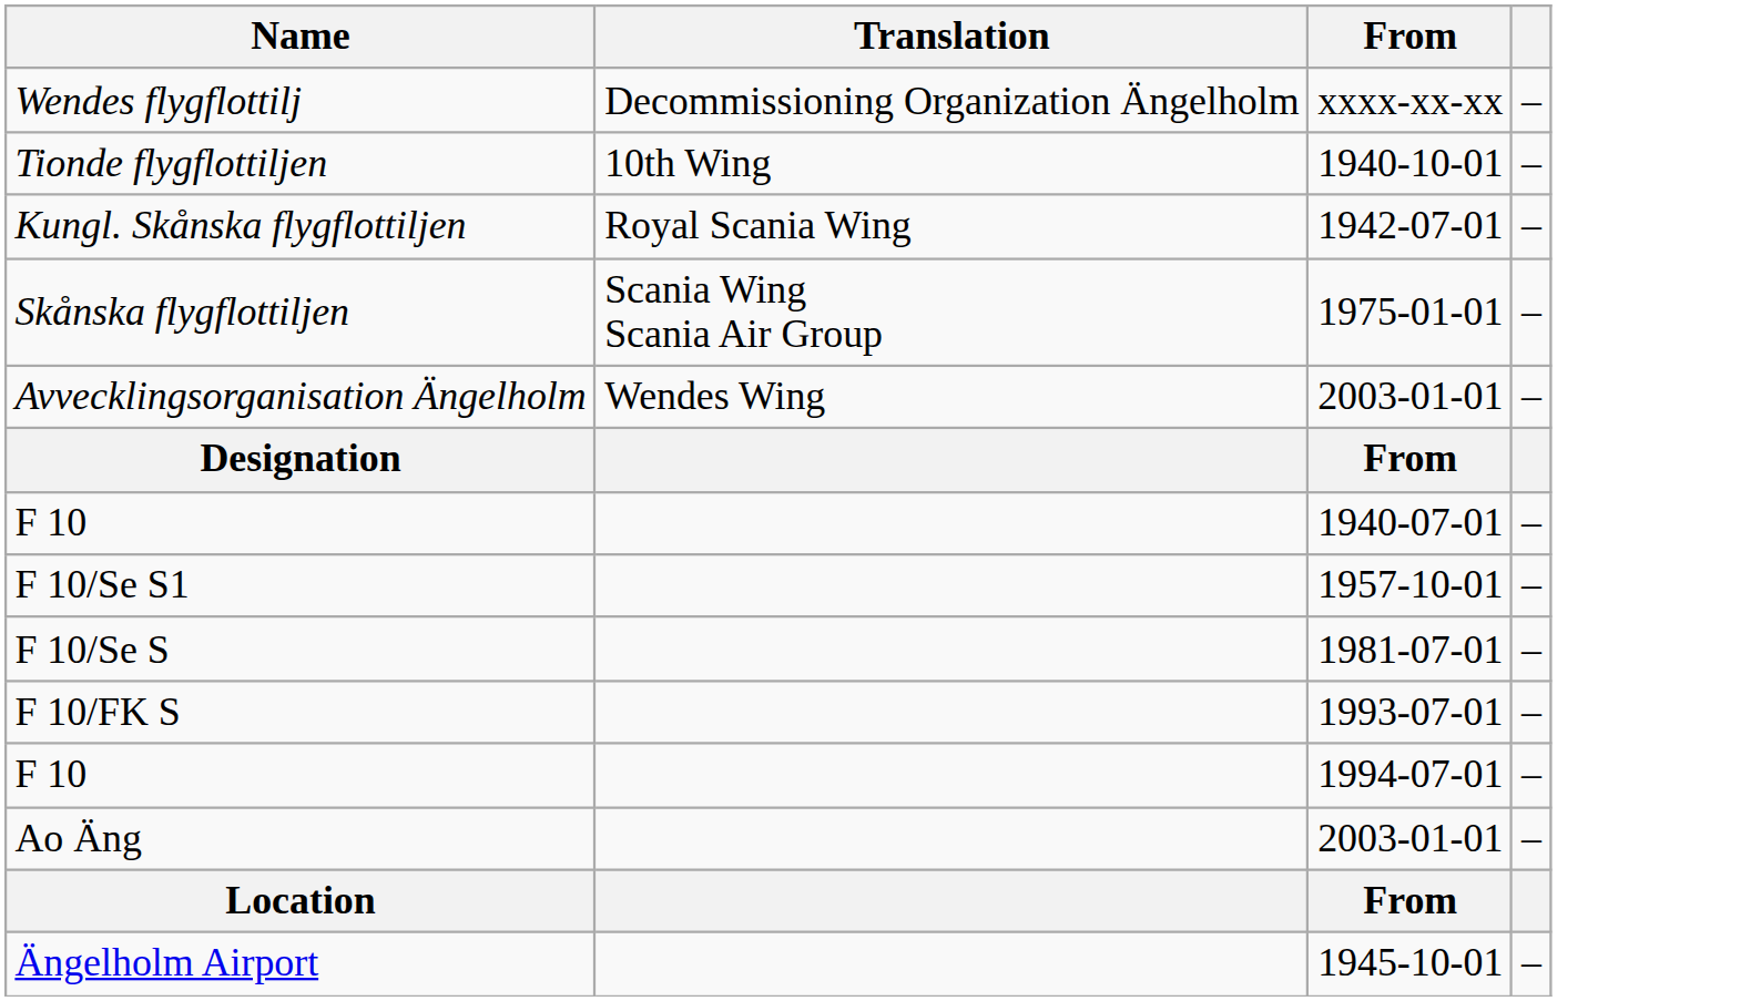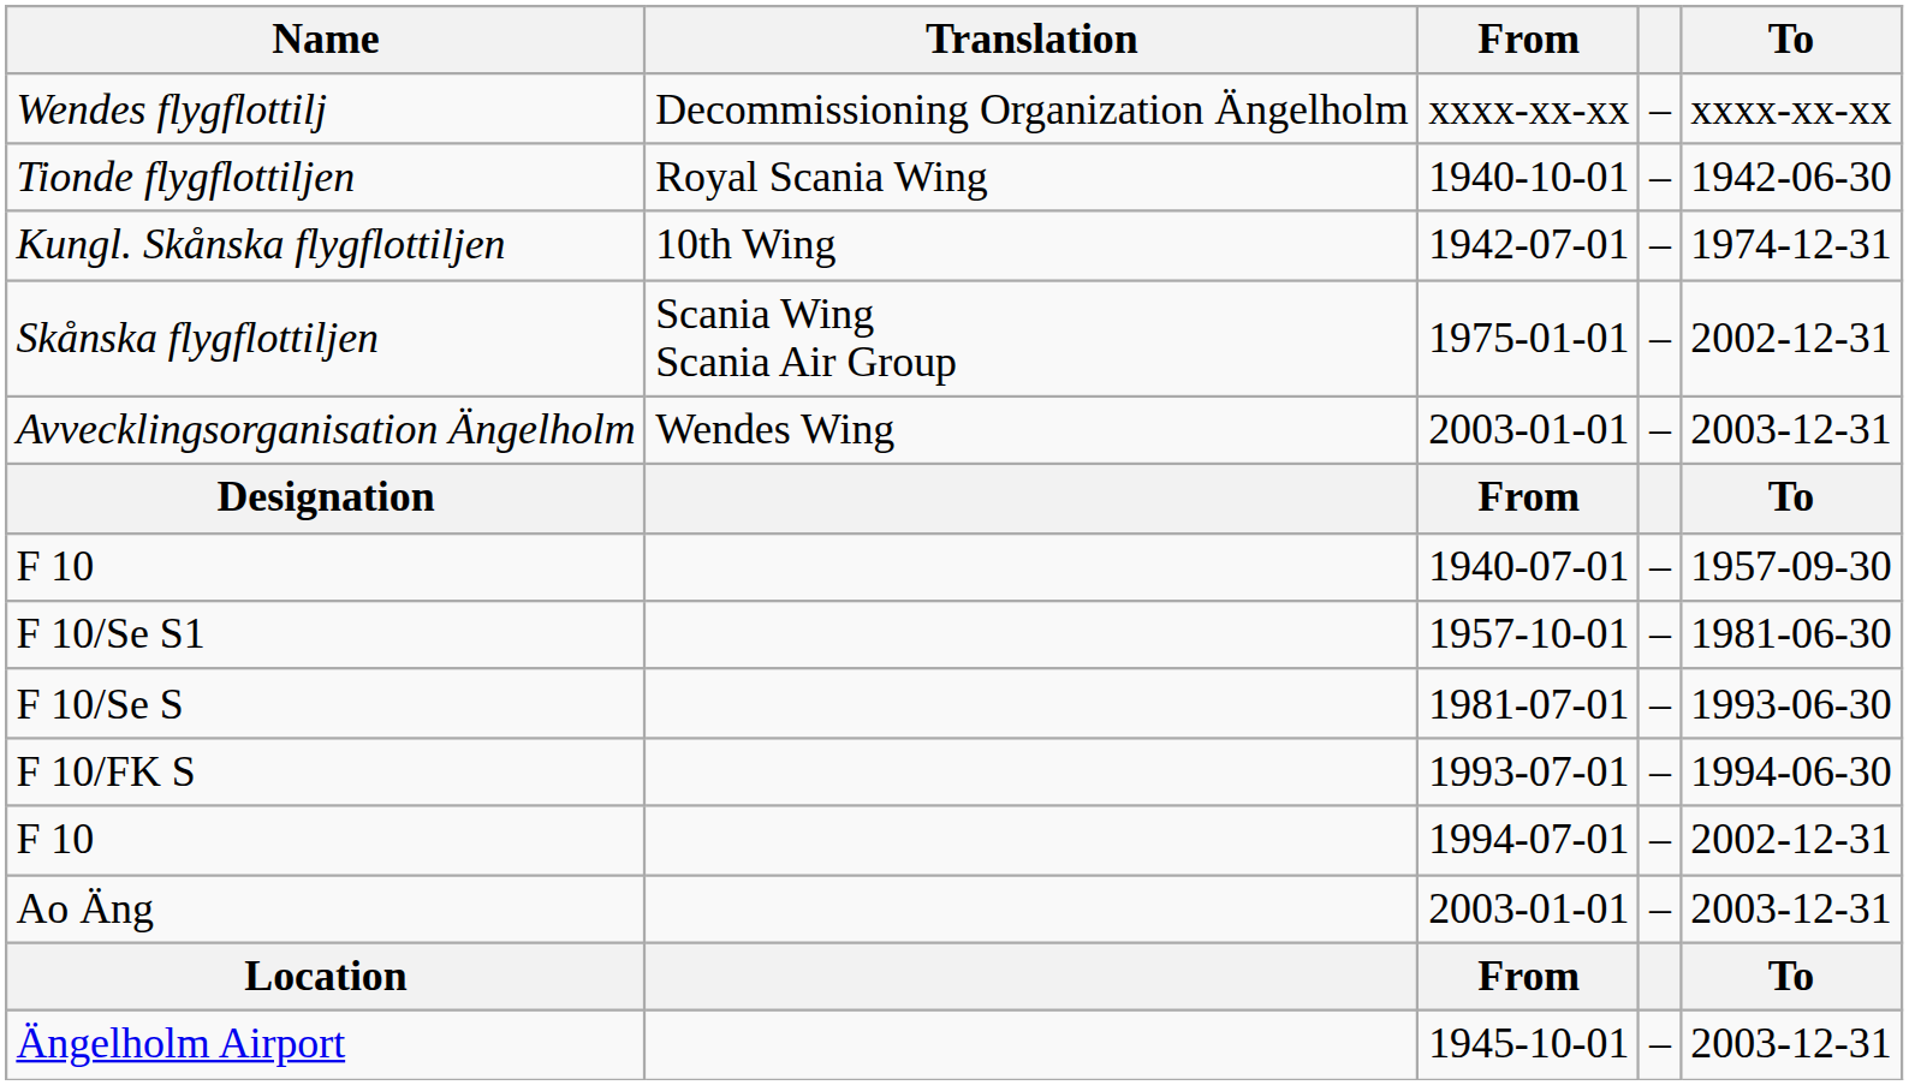 <table class="wikitable">
 <tr>
 <th style="font-weight:bold;">Name</th>
 <th style="font-weight:bold;">Translation</th>
 <th style="text-align: center; font-weight:bold;">From</th>
 <th></th>
+<th style="text-align: center; font-weight:bold;">To</th>
 </tr>
 <tr>
 <td style="font-style:italic;">Wendes flygflottilj</td>
 <td>Decommissioning Organization Ängelholm</td>
 <td>xxxx-xx-xx</td>
 <td>–</td>
+<td>xxxx-xx-xx</td>
 </tr>
 <tr>
 <td style="font-style:italic;">Tionde flygflottiljen</td>
-<td>10th Wing</td>
+<td>Royal Scania Wing</td>
 <td>1940-10-01</td>
 <td>–</td>
+<td>1942-06-30</td>
 </tr>
 <tr>
 <td style="font-style:italic;">Kungl. Skånska flygflottiljen</td>
-<td>Royal Scania Wing</td>
+<td>10th Wing</td>
 <td>1942-07-01</td>
 <td>–</td>
+<td>1974-12-31</td>
 </tr>
 <tr>
 <td style="font-style:italic;">Skånska flygflottiljen</td>
 <td>Scania Wing<br>Scania Air Group</td>
 <td>1975-01-01</td>
 <td>–</td>
+<td>2002-12-31</td>
 </tr>
 <tr>
 <td style="font-style:italic;">Avvecklingsorganisation Ängelholm</td>
 <td>Wendes Wing</td>
 <td>2003-01-01</td>
 <td>–</td>
+<td>2003-12-31</td>
 </tr>
 <tr>
 <th style="font-weight:bold;">Designation</th>
 <th style="font-weight:bold;"></th>
 <th style="text-align: center; font-weight:bold;">From</th>
 <th></th>
+<th style="text-align: center; font-weight:bold;">To</th>
 </tr>
 <tr>
 <td>F 10</td>
 <td></td>
 <td style="text-align: center;">1940-07-01</td>
 <td style="text-align: center;">–</td>
+<td style="text-align: center;">1957-09-30</td>
 </tr>
 <tr>
 <td>F 10/Se S1</td>
 <td></td>
 <td style="text-align: center;">1957-10-01</td>
 <td style="text-align: center;">–</td>
+<td style="text-align: center;">1981-06-30</td>
 </tr>
 <tr>
 <td>F 10/Se S</td>
 <td></td>
 <td style="text-align: center;">1981-07-01</td>
 <td style="text-align: center;">–</td>
+<td style="text-align: center;">1993-06-30</td>
 </tr>
 <tr>
 <td>F 10/FK S</td>
 <td></td>
 <td style="text-align: center;">1993-07-01</td>
 <td style="text-align: center;">–</td>
+<td style="text-align: center;">1994-06-30</td>
 </tr>
 <tr>
 <td>F 10</td>
 <td></td>
 <td style="text-align: center;">1994-07-01</td>
 <td style="text-align: center;">–</td>
+<td style="text-align: center;">2002-12-31</td>
 </tr>
 <tr>
 <td>Ao Äng</td>
 <td></td>
 <td style="text-align: center;">2003-01-01</td>
 <td style="text-align: center;">–</td>
+<td style="text-align: center;">2003-12-31</td>
 </tr>
 <tr>
 <th style="font-weight:bold;">Location</th>
 <th style="font-weight:bold;"></th>
 <th style="text-align: center; font-weight:bold;">From</th>
 <th></th>
+<th style="text-align: center; font-weight:bold;">To</th>
 </tr>
 <tr>
 <td><a href='#'>Ängelholm Airport</a></td>
 <td></td>
 <td style="text-align: center;">1945-10-01</td>
 <td style="text-align: center;">–</td>
+<td style="text-align: center;">2003-12-31</td>
 </tr>
 </table>
